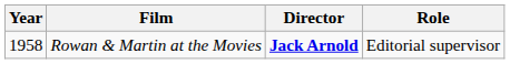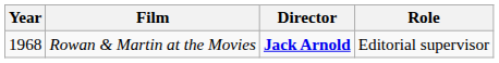 <table class="wikitable">
 <tr>
 <th>Year</th>
 <th>Film</th>
 <th>Director</th>
 <th>Role</th>
 </tr>
 <tr>
-<td>1958</td>
+<td>1968</td>
 <td><em>Rowan & Martin at the Movies</em></td>
 <td><strong><a href='#'>Jack Arnold</a></strong></td>
 <td>Editorial supervisor</td>
 </tr>
 </table>
